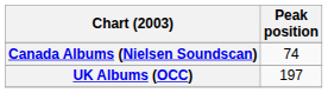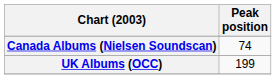 <table class="wikitable sortable plainrowheaders" style="text-align:center">
 <tr>
 <th scope="col">Chart (2003)</th>
 <th scope="col">Peak<br> position</th>
 </tr>
 <tr>
 </tr>
 <tr>
 </tr>
 <tr>
 </tr>
 <tr>
 </tr>
 <tr>
 <th scope="row"><a href='#'>Canada Albums</a> (<a href='#'>Nielsen Soundscan</a>)</th>
 <td>74</td>
 </tr>
 <tr>
 </tr>
 <tr>
 </tr>
 <tr>
 </tr>
 <tr>
 </tr>
 <tr>
 </tr>
 <tr>
 </tr>
 <tr>
 </tr>
 <tr>
 <th scope="row"><a href='#'>UK Albums</a> (<a href='#'>OCC</a>)</th>
-<td>197</td>
+<td>199</td>
 </tr>
 <tr>
 </tr>
 </table>
